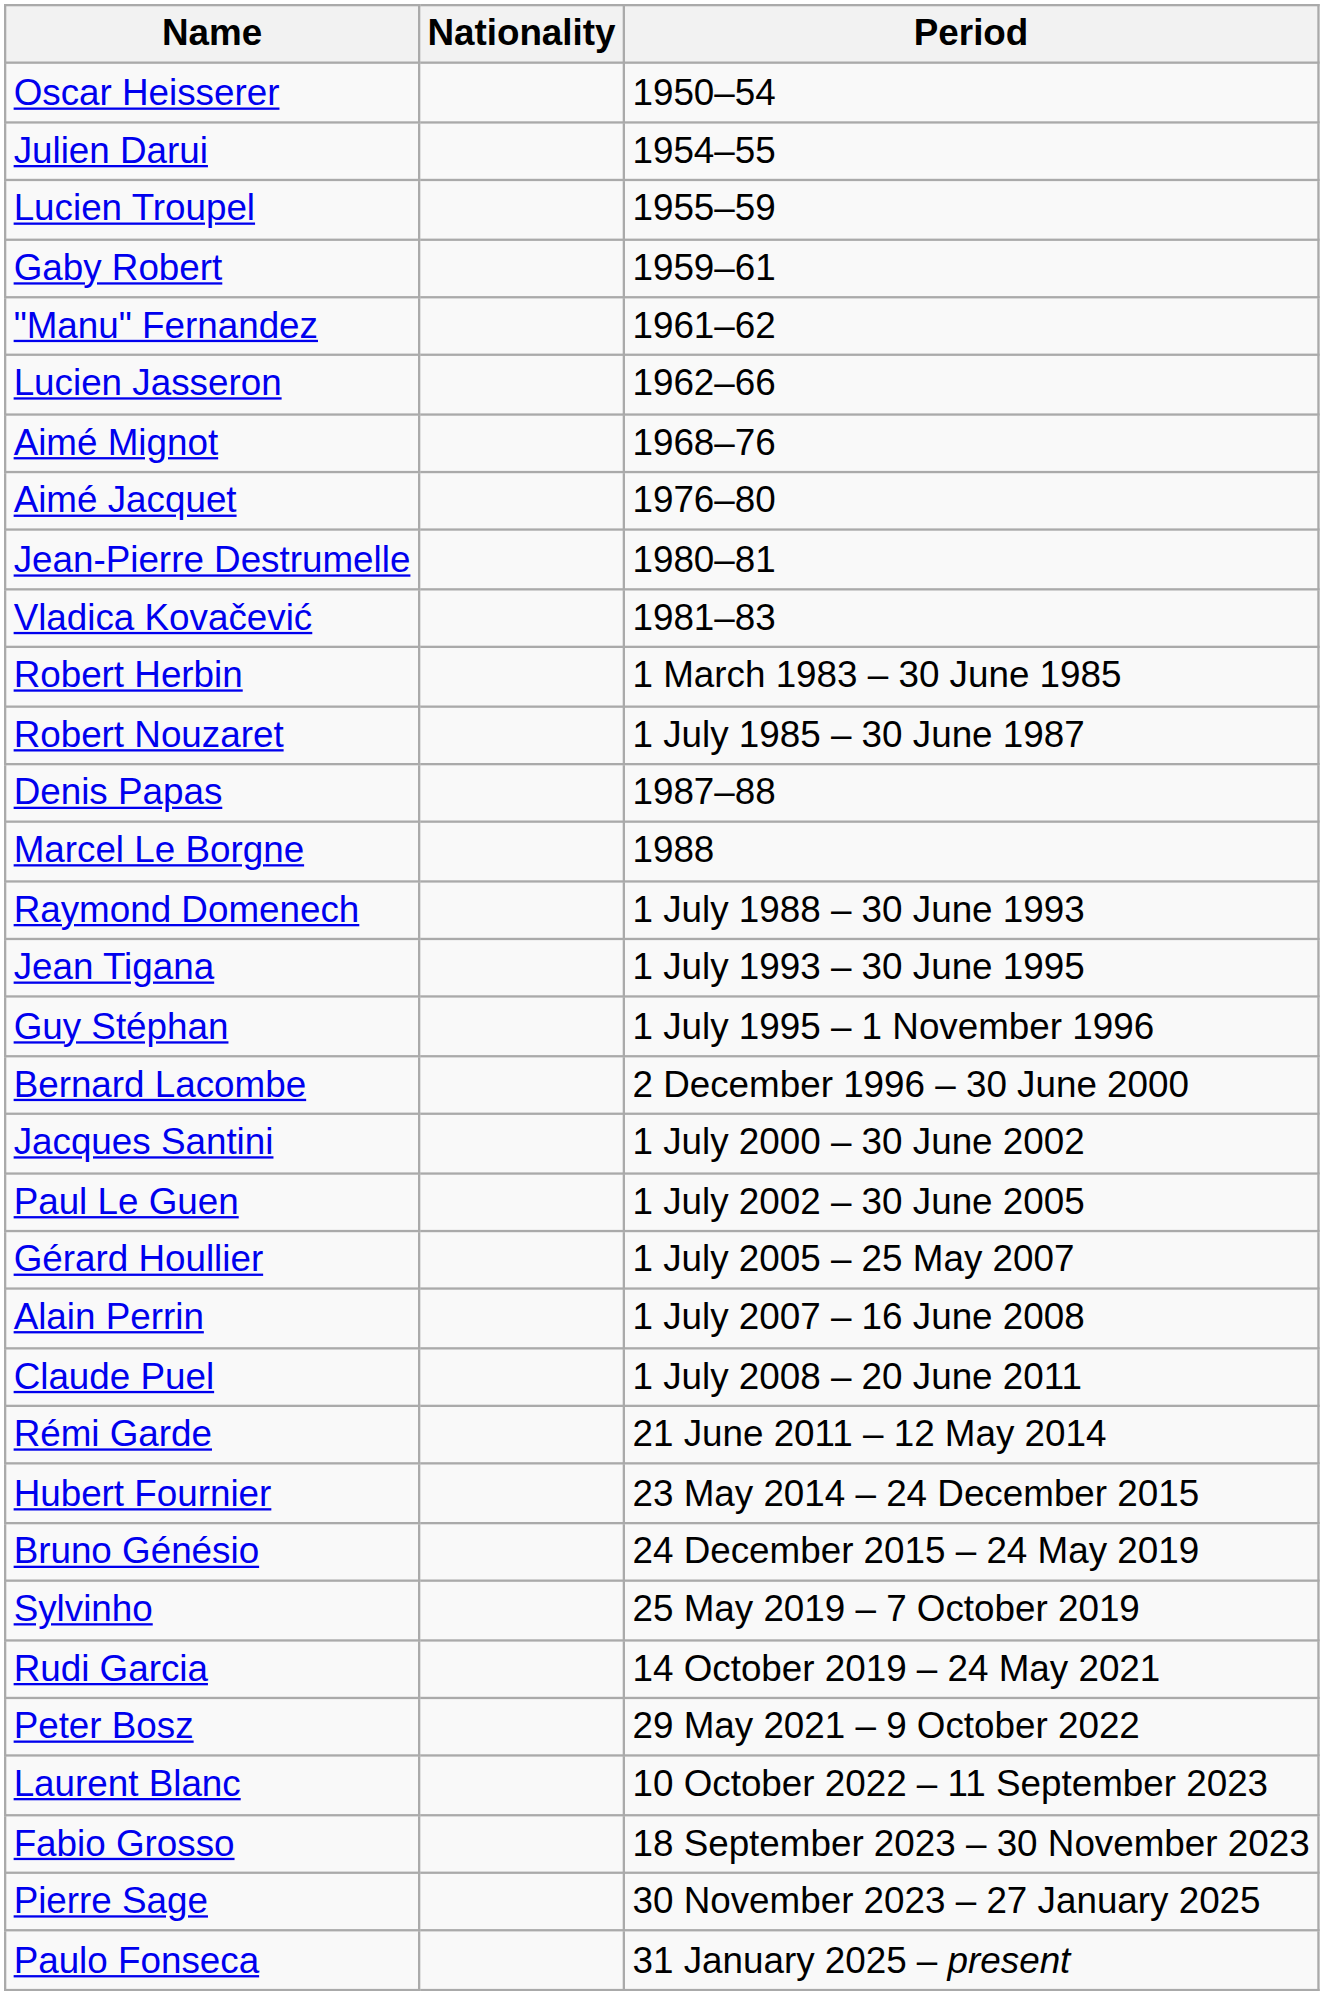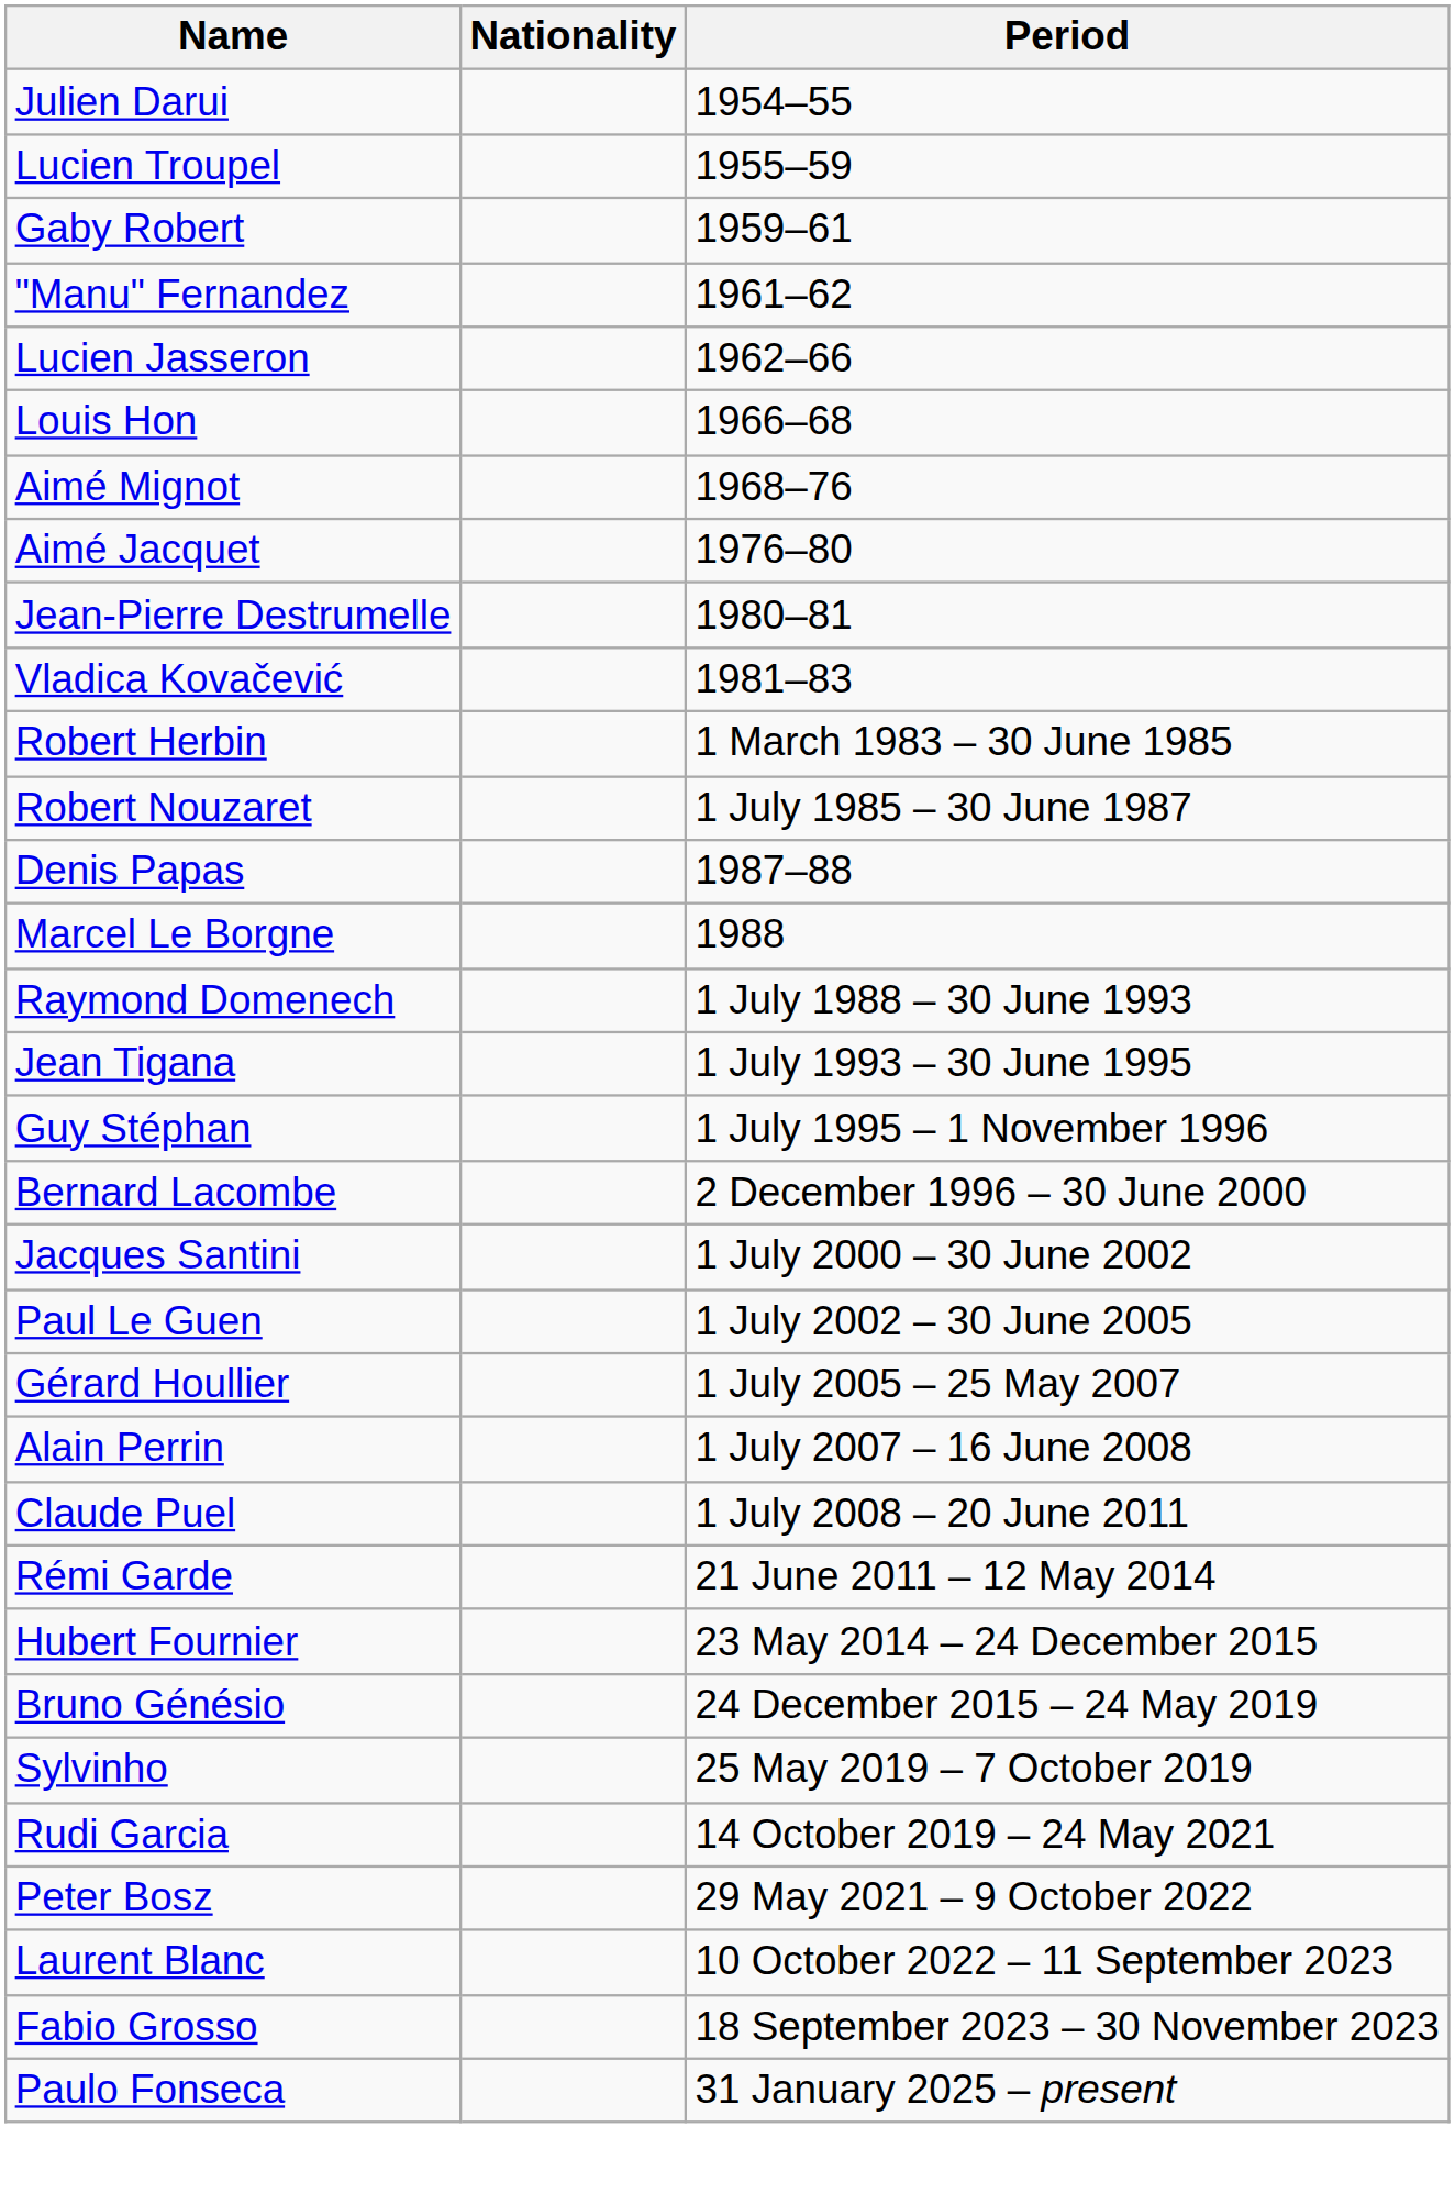 <table class="wikitable">
 <tr>
 <th>Name</th>
 <th>Nationality</th>
 <th>Period</th>
-</tr>
-<tr>
-<td><a href='#'>Oscar Heisserer</a></td>
-<td></td>
-<td>1950–54</td>
 </tr>
 <tr>
 <td><a href='#'>Julien Darui</a></td>
 <td></td>
 <td>1954–55</td>
 </tr>
 <tr>
 <td><a href='#'>Lucien Troupel</a></td>
 <td></td>
 <td>1955–59</td>
 </tr>
 <tr>
 <td><a href='#'>Gaby Robert</a></td>
 <td></td>
 <td>1959–61</td>
 </tr>
 <tr>
 <td><a href='#'>"Manu" Fernandez</a></td>
 <td></td>
 <td>1961–62</td>
 </tr>
 <tr>
 <td><a href='#'>Lucien Jasseron</a></td>
 <td></td>
 <td>1962–66</td>
+</tr>
+<tr>
+<td><a href='#'>Louis Hon</a></td>
+<td></td>
+<td>1966–68</td>
 </tr>
 <tr>
 <td><a href='#'>Aimé Mignot</a></td>
 <td></td>
 <td>1968–76</td>
 </tr>
 <tr>
 <td><a href='#'>Aimé Jacquet</a></td>
 <td></td>
 <td>1976–80</td>
 </tr>
 <tr>
 <td><a href='#'>Jean-Pierre Destrumelle</a></td>
 <td></td>
 <td>1980–81</td>
 </tr>
 <tr>
 <td><a href='#'>Vladica Kovačević</a></td>
 <td></td>
 <td>1981–83</td>
 </tr>
 <tr>
 <td><a href='#'>Robert Herbin</a></td>
 <td></td>
 <td>1 March 1983 – 30 June 1985</td>
 </tr>
 <tr>
 <td><a href='#'>Robert Nouzaret</a></td>
 <td></td>
 <td>1 July 1985 – 30 June 1987</td>
 </tr>
 <tr>
 <td><a href='#'>Denis Papas</a></td>
 <td></td>
 <td>1987–88</td>
 </tr>
 <tr>
 <td><a href='#'>Marcel Le Borgne</a></td>
 <td></td>
 <td>1988</td>
 </tr>
 <tr>
 <td><a href='#'>Raymond Domenech</a></td>
 <td></td>
 <td>1 July 1988 – 30 June 1993</td>
 </tr>
 <tr>
 <td><a href='#'>Jean Tigana</a></td>
 <td></td>
 <td>1 July 1993 – 30 June 1995</td>
 </tr>
 <tr>
 <td><a href='#'>Guy Stéphan</a></td>
 <td></td>
 <td>1 July 1995 – 1 November 1996</td>
 </tr>
 <tr>
 <td><a href='#'>Bernard Lacombe</a></td>
 <td></td>
 <td>2 December 1996 – 30 June 2000</td>
 </tr>
 <tr>
 <td><a href='#'>Jacques Santini</a></td>
 <td></td>
 <td>1 July 2000 – 30 June 2002</td>
 </tr>
 <tr>
 <td><a href='#'>Paul Le Guen</a></td>
 <td></td>
 <td>1 July 2002 – 30 June 2005</td>
 </tr>
 <tr>
 <td><a href='#'>Gérard Houllier</a></td>
 <td></td>
 <td>1 July 2005 – 25 May 2007</td>
 </tr>
 <tr>
 <td><a href='#'>Alain Perrin</a></td>
 <td></td>
 <td>1 July 2007 – 16 June 2008</td>
 </tr>
 <tr>
 <td><a href='#'>Claude Puel</a></td>
 <td></td>
 <td>1 July 2008 – 20 June 2011</td>
 </tr>
 <tr>
 <td><a href='#'>Rémi Garde</a></td>
 <td></td>
 <td>21 June 2011 – 12 May 2014</td>
 </tr>
 <tr>
 <td><a href='#'>Hubert Fournier</a></td>
 <td></td>
 <td>23 May 2014 – 24 December 2015</td>
 </tr>
 <tr>
 <td><a href='#'>Bruno Génésio</a></td>
 <td></td>
 <td>24 December 2015 – 24 May 2019</td>
 </tr>
 <tr>
 <td><a href='#'>Sylvinho</a></td>
 <td></td>
 <td>25 May 2019 – 7 October 2019</td>
 </tr>
 <tr>
 <td><a href='#'>Rudi Garcia</a></td>
 <td></td>
 <td>14 October 2019 – 24 May 2021</td>
 </tr>
 <tr>
 <td><a href='#'>Peter Bosz</a></td>
 <td></td>
 <td>29 May 2021 – 9 October 2022</td>
 </tr>
 <tr>
 <td><a href='#'>Laurent Blanc</a></td>
 <td></td>
 <td>10 October 2022 – 11 September 2023</td>
 </tr>
 <tr>
 <td><a href='#'>Fabio Grosso</a></td>
 <td></td>
 <td>18 September 2023 – 30 November 2023</td>
 </tr>
 <tr>
-<td><a href='#'>Pierre Sage</a></td>
-<td></td>
-<td>30 November 2023 – 27 January 2025</td>
-</tr>
-<tr>
 <td><a href='#'>Paulo Fonseca</a></td>
 <td></td>
 <td>31 January 2025 – <em>present</em></td>
 </tr>
 </table>
